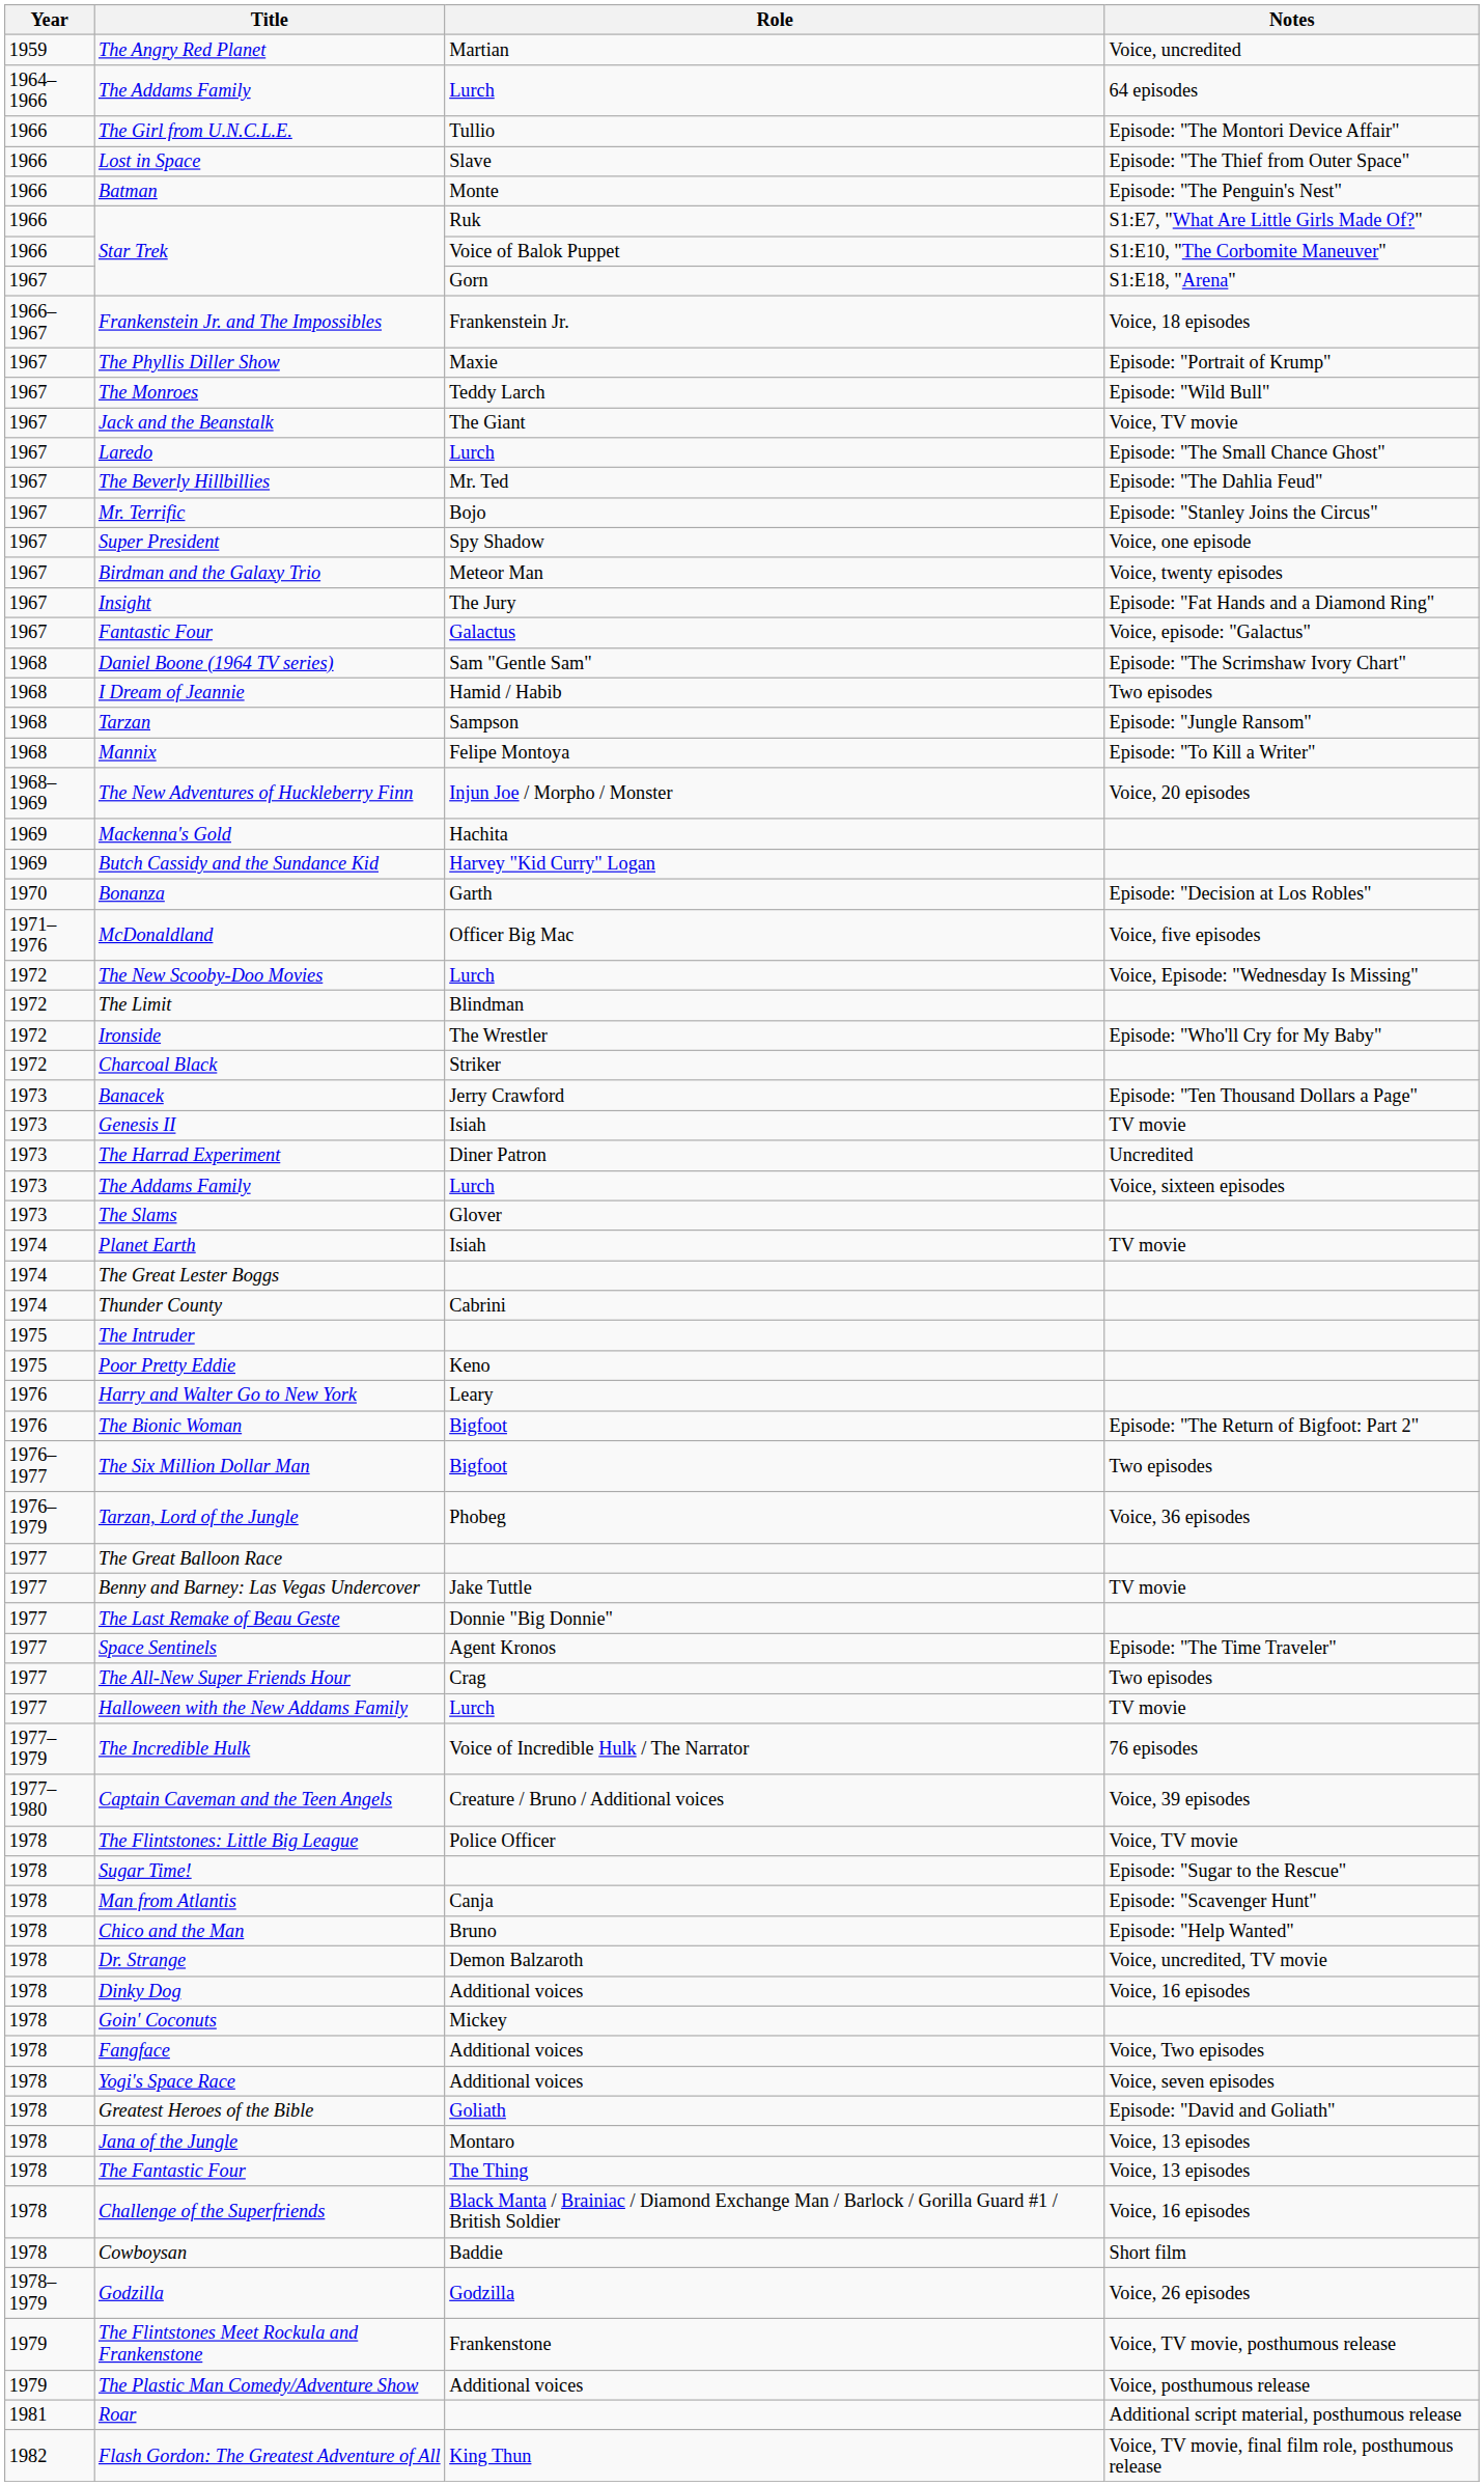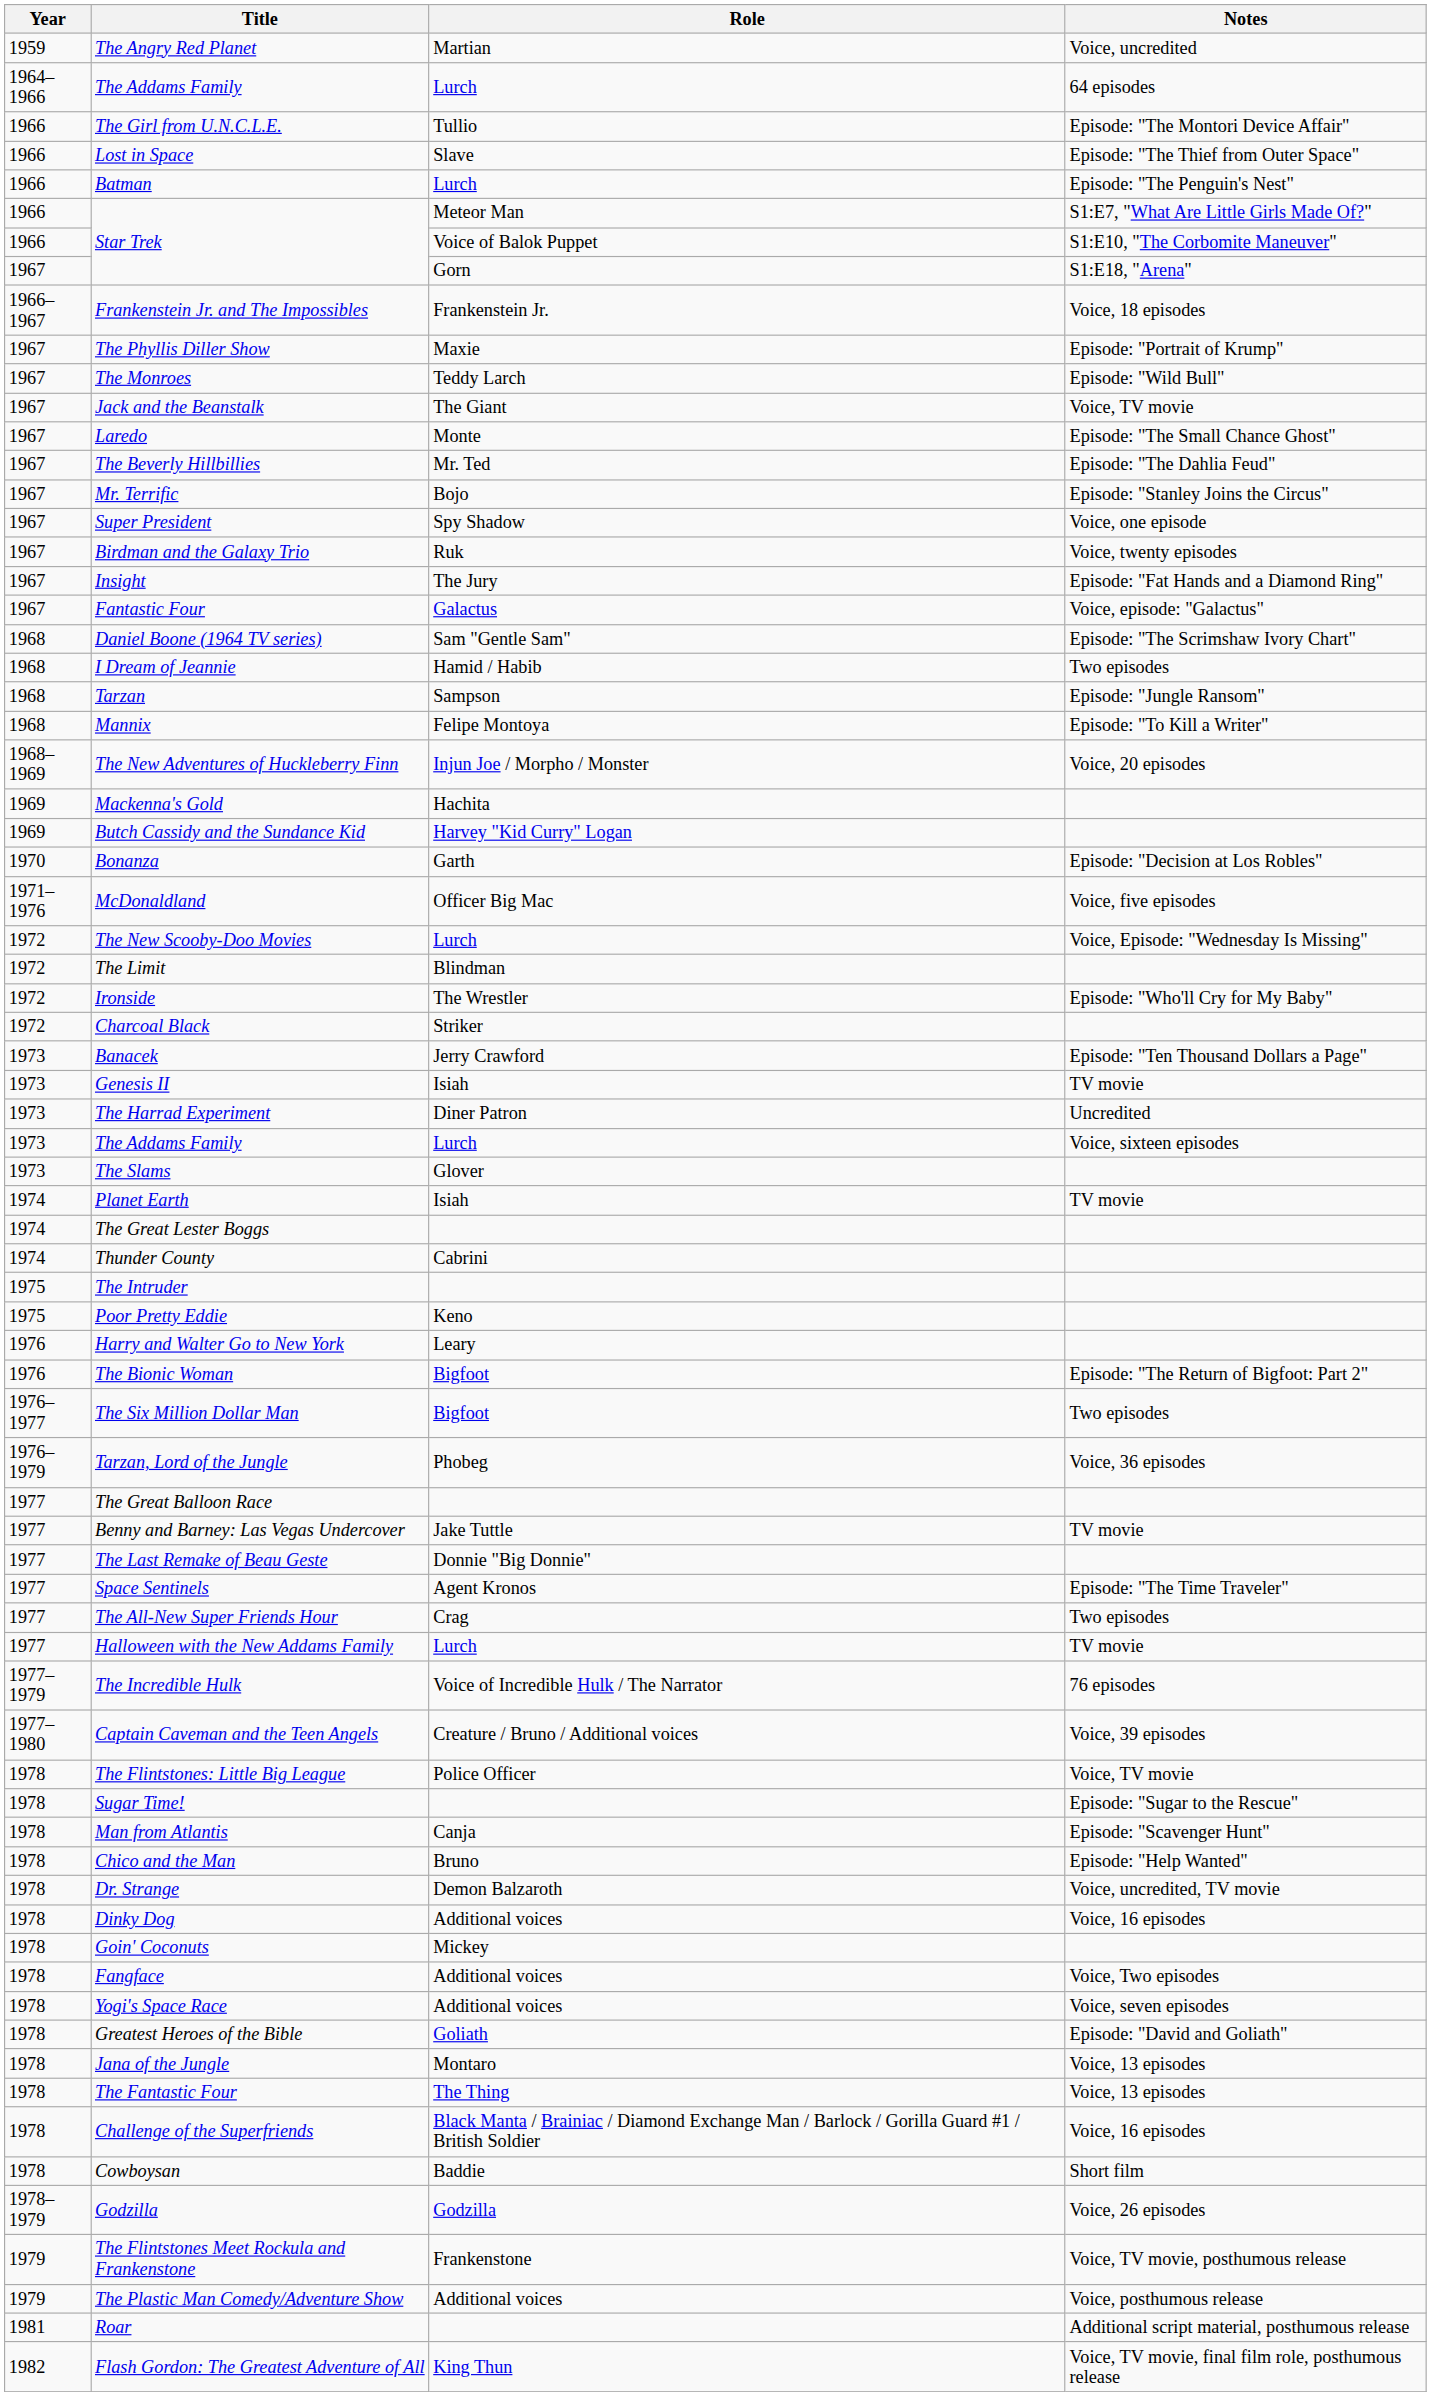 <table class="wikitable">
 <tr>
 <th>Year</th>
 <th>Title</th>
 <th>Role</th>
 <th class="unsortable">Notes</th>
 </tr>
 <tr>
 <td>1959</td>
 <td><em><a href='#'>The Angry Red Planet</a></em></td>
 <td>Martian</td>
 <td>Voice, uncredited</td>
 </tr>
 <tr>
 <td>1964–1966</td>
 <td><em><a href='#'>The Addams Family</a></em></td>
 <td><a href='#'>Lurch</a></td>
 <td>64 episodes</td>
 </tr>
 <tr>
 <td>1966</td>
 <td><em><a href='#'>The Girl from U.N.C.L.E.</a></em></td>
 <td>Tullio</td>
 <td>Episode: "The Montori Device Affair"</td>
 </tr>
 <tr>
 <td>1966</td>
 <td><em><a href='#'>Lost in Space</a></em></td>
 <td>Slave</td>
 <td>Episode: "The Thief from Outer Space"</td>
 </tr>
 <tr>
 <td>1966</td>
 <td><em><a href='#'>Batman</a></em></td>
-<td>Monte</td>
+<td><a href='#'>Lurch</a></td>
 <td>Episode: "The Penguin's Nest"</td>
 </tr>
 <tr>
 <td>1966</td>
 <td rowspan=3><em><a href='#'>Star Trek</a></em></td>
-<td>Ruk</td>
+<td>Meteor Man</td>
 <td>S1:E7, "<a href='#'>What Are Little Girls Made Of?</a>"</td>
 </tr>
 <tr>
 <td>1966</td>
 <td>Voice of Balok Puppet</td>
 <td>S1:E10, "<a href='#'>The Corbomite Maneuver</a>"</td>
 </tr>
 <tr>
 <td>1967</td>
 <td>Gorn</td>
 <td>S1:E18, "<a href='#'>Arena</a>"</td>
 </tr>
 <tr>
 <td>1966–1967</td>
 <td><em><a href='#'>Frankenstein Jr. and The Impossibles</a></em></td>
 <td>Frankenstein Jr.</td>
 <td>Voice, 18 episodes</td>
 </tr>
 <tr>
 <td>1967</td>
 <td><em><a href='#'>The Phyllis Diller Show</a></em></td>
 <td>Maxie</td>
 <td>Episode: "Portrait of Krump"</td>
 </tr>
 <tr>
 <td>1967</td>
 <td><em><a href='#'>The Monroes</a></em></td>
 <td>Teddy Larch</td>
 <td>Episode: "Wild Bull"</td>
 </tr>
 <tr>
 <td>1967</td>
 <td><em><a href='#'>Jack and the Beanstalk</a></em></td>
 <td>The Giant</td>
 <td>Voice, TV movie</td>
 </tr>
 <tr>
 <td>1967</td>
 <td><em><a href='#'>Laredo</a></em></td>
-<td><a href='#'>Lurch</a></td>
+<td>Monte</td>
 <td>Episode: "The Small Chance Ghost"</td>
 </tr>
 <tr>
 <td>1967</td>
 <td><em><a href='#'>The Beverly Hillbillies</a></em></td>
 <td>Mr. Ted</td>
 <td>Episode: "The Dahlia Feud"</td>
 </tr>
 <tr>
 <td>1967</td>
 <td><em><a href='#'>Mr. Terrific</a></em></td>
 <td>Bojo</td>
 <td>Episode: "Stanley Joins the Circus"</td>
 </tr>
 <tr>
 <td>1967</td>
 <td><em><a href='#'>Super President</a></em></td>
 <td>Spy Shadow</td>
 <td>Voice, one episode</td>
 </tr>
 <tr>
 <td>1967</td>
 <td><em><a href='#'>Birdman and the Galaxy Trio</a></em></td>
-<td>Meteor Man</td>
+<td>Ruk</td>
 <td>Voice, twenty episodes</td>
 </tr>
 <tr>
 <td>1967</td>
 <td><em><a href='#'>Insight</a></em></td>
 <td>The Jury</td>
 <td>Episode: "Fat Hands and a Diamond Ring"</td>
 </tr>
 <tr>
 <td>1967</td>
 <td><em><a href='#'>Fantastic Four</a></em></td>
 <td><a href='#'>Galactus</a></td>
 <td>Voice, episode: "Galactus"</td>
 </tr>
 <tr>
 <td>1968</td>
 <td><em><a href='#'>Daniel Boone (1964 TV series)</a></em></td>
 <td>Sam "Gentle Sam"</td>
 <td>Episode: "The Scrimshaw Ivory Chart"</td>
 </tr>
 <tr>
 <td>1968</td>
 <td><em><a href='#'>I Dream of Jeannie</a></em></td>
 <td>Hamid / Habib</td>
 <td>Two episodes</td>
 </tr>
 <tr>
 <td>1968</td>
 <td><em><a href='#'>Tarzan</a></em></td>
 <td>Sampson</td>
 <td>Episode: "Jungle Ransom"</td>
 </tr>
 <tr>
 <td>1968</td>
 <td><em><a href='#'>Mannix</a></em></td>
 <td>Felipe Montoya</td>
 <td>Episode: "To Kill a Writer"</td>
 </tr>
 <tr>
 <td>1968–1969</td>
 <td><em><a href='#'>The New Adventures of Huckleberry Finn</a></em></td>
 <td><a href='#'>Injun Joe</a> / Morpho / Monster</td>
 <td>Voice, 20 episodes</td>
 </tr>
 <tr>
 <td>1969</td>
 <td><em><a href='#'>Mackenna's Gold</a></em></td>
 <td>Hachita</td>
 <td></td>
 </tr>
 <tr>
 <td>1969</td>
 <td><em><a href='#'>Butch Cassidy and the Sundance Kid</a></em></td>
 <td><a href='#'>Harvey "Kid Curry" Logan</a></td>
 <td></td>
 </tr>
 <tr>
 <td>1970</td>
 <td><em><a href='#'>Bonanza</a></em></td>
 <td>Garth</td>
 <td>Episode: "Decision at Los Robles"</td>
 </tr>
 <tr>
 <td>1971–1976</td>
 <td><em><a href='#'>McDonaldland</a></em></td>
 <td>Officer Big Mac</td>
 <td>Voice, five episodes</td>
 </tr>
 <tr>
 <td>1972</td>
 <td><em><a href='#'>The New Scooby-Doo Movies</a></em></td>
 <td><a href='#'>Lurch</a></td>
 <td>Voice, Episode: "Wednesday Is Missing"</td>
 </tr>
 <tr>
 <td>1972</td>
 <td><em>The Limit</em></td>
 <td>Blindman</td>
 <td></td>
 </tr>
 <tr>
 <td>1972</td>
 <td><em><a href='#'>Ironside</a></em></td>
 <td>The Wrestler</td>
 <td>Episode: "Who'll Cry for My Baby"</td>
 </tr>
 <tr>
 <td>1972</td>
 <td><em><a href='#'>Charcoal Black</a></em></td>
 <td>Striker</td>
 <td></td>
 </tr>
 <tr>
 <td>1973</td>
 <td><em><a href='#'>Banacek</a></em></td>
 <td>Jerry Crawford</td>
 <td>Episode: "Ten Thousand Dollars a Page"</td>
 </tr>
 <tr>
 <td>1973</td>
 <td><em><a href='#'>Genesis II</a></em></td>
 <td>Isiah</td>
 <td>TV movie</td>
 </tr>
 <tr>
 <td>1973</td>
 <td><em><a href='#'>The Harrad Experiment</a></em></td>
 <td>Diner Patron</td>
 <td>Uncredited</td>
 </tr>
 <tr>
 <td>1973</td>
 <td><em><a href='#'>The Addams Family</a></em></td>
 <td><a href='#'>Lurch</a></td>
 <td>Voice, sixteen episodes</td>
 </tr>
 <tr>
 <td>1973</td>
 <td><em><a href='#'>The Slams</a></em></td>
 <td>Glover</td>
 <td></td>
 </tr>
 <tr>
 <td>1974</td>
 <td><em><a href='#'>Planet Earth</a></em></td>
 <td>Isiah</td>
 <td>TV movie</td>
 </tr>
 <tr>
 <td>1974</td>
 <td><em>The Great Lester Boggs</em></td>
 <td></td>
 <td></td>
 </tr>
 <tr>
 <td>1974</td>
 <td><em>Thunder County</em></td>
 <td>Cabrini</td>
 <td></td>
 </tr>
 <tr>
 <td>1975</td>
 <td><em><a href='#'>The Intruder</a></em></td>
 <td></td>
 <td></td>
 </tr>
 <tr>
 <td>1975</td>
 <td><em><a href='#'>Poor Pretty Eddie</a></em></td>
 <td>Keno</td>
 <td></td>
 </tr>
 <tr>
 <td>1976</td>
 <td><em><a href='#'>Harry and Walter Go to New York</a></em></td>
 <td>Leary</td>
 <td></td>
 </tr>
 <tr>
 <td>1976</td>
 <td><em><a href='#'>The Bionic Woman</a></em></td>
 <td><a href='#'>Bigfoot</a></td>
 <td>Episode: "The Return of Bigfoot: Part 2"</td>
 </tr>
 <tr>
 <td>1976–1977</td>
 <td><em><a href='#'>The Six Million Dollar Man</a></em></td>
 <td><a href='#'>Bigfoot</a></td>
 <td>Two episodes</td>
 </tr>
 <tr>
 <td>1976–1979</td>
 <td><em><a href='#'>Tarzan, Lord of the Jungle</a></em></td>
 <td>Phobeg</td>
 <td>Voice, 36 episodes</td>
 </tr>
 <tr>
 <td>1977</td>
 <td><em>The Great Balloon Race</em></td>
 <td></td>
 <td></td>
 </tr>
 <tr>
 <td>1977</td>
 <td><em>Benny and Barney: Las Vegas Undercover</em></td>
 <td>Jake Tuttle</td>
 <td>TV movie</td>
 </tr>
 <tr>
 <td>1977</td>
 <td><em><a href='#'>The Last Remake of Beau Geste</a></em></td>
 <td>Donnie "Big Donnie"</td>
 <td></td>
 </tr>
 <tr>
 <td>1977</td>
 <td><em><a href='#'>Space Sentinels</a></em></td>
 <td>Agent Kronos</td>
 <td>Episode: "The Time Traveler"</td>
 </tr>
 <tr>
 <td>1977</td>
 <td><em><a href='#'>The All-New Super Friends Hour</a></em></td>
 <td>Crag</td>
 <td>Two episodes</td>
 </tr>
 <tr>
 <td>1977</td>
 <td><em><a href='#'>Halloween with the New Addams Family</a></em></td>
 <td><a href='#'>Lurch</a></td>
 <td>TV movie</td>
 </tr>
 <tr>
 <td>1977–1979</td>
 <td><em><a href='#'>The Incredible Hulk</a></em></td>
 <td>Voice of Incredible <a href='#'>Hulk</a> / The Narrator</td>
 <td>76 episodes</td>
 </tr>
 <tr>
 <td>1977–1980</td>
 <td><em><a href='#'>Captain Caveman and the Teen Angels</a></em></td>
 <td>Creature / Bruno / Additional voices</td>
 <td>Voice, 39 episodes</td>
 </tr>
 <tr>
 <td>1978</td>
 <td><em><a href='#'>The Flintstones: Little Big League</a></em></td>
 <td>Police Officer</td>
 <td>Voice, TV movie</td>
 </tr>
 <tr>
 <td>1978</td>
 <td><em><a href='#'>Sugar Time!</a></em></td>
 <td></td>
 <td>Episode: "Sugar to the Rescue"</td>
 </tr>
 <tr>
 <td>1978</td>
 <td><em><a href='#'>Man from Atlantis</a></em></td>
 <td>Canja</td>
 <td>Episode: "Scavenger Hunt"</td>
 </tr>
 <tr>
 <td>1978</td>
 <td><em><a href='#'>Chico and the Man</a></em></td>
 <td>Bruno</td>
 <td>Episode: "Help Wanted"</td>
 </tr>
 <tr>
 <td>1978</td>
 <td><em><a href='#'>Dr. Strange</a></em></td>
 <td>Demon Balzaroth</td>
 <td>Voice, uncredited, TV movie</td>
 </tr>
 <tr>
 <td>1978</td>
 <td><em><a href='#'>Dinky Dog</a></em></td>
 <td>Additional voices</td>
 <td>Voice, 16 episodes</td>
 </tr>
 <tr>
 <td>1978</td>
 <td><em><a href='#'>Goin' Coconuts</a></em></td>
 <td>Mickey</td>
 <td></td>
 </tr>
 <tr>
 <td>1978</td>
 <td><em><a href='#'>Fangface</a></em></td>
 <td>Additional voices</td>
 <td>Voice, Two episodes</td>
 </tr>
 <tr>
 <td>1978</td>
 <td><em><a href='#'>Yogi's Space Race</a></em></td>
 <td>Additional voices</td>
 <td>Voice, seven episodes</td>
 </tr>
 <tr>
 <td>1978</td>
 <td><em>Greatest Heroes of the Bible</em></td>
 <td><a href='#'>Goliath</a></td>
 <td>Episode: "David and Goliath"</td>
 </tr>
 <tr>
 <td>1978</td>
 <td><em><a href='#'>Jana of the Jungle</a></em></td>
 <td>Montaro</td>
 <td>Voice, 13 episodes</td>
 </tr>
 <tr>
 <td>1978</td>
 <td><em><a href='#'>The Fantastic Four</a></em></td>
 <td><a href='#'>The Thing</a></td>
 <td>Voice, 13 episodes</td>
 </tr>
 <tr>
 <td>1978</td>
 <td><em><a href='#'>Challenge of the Superfriends</a></em></td>
 <td><a href='#'>Black Manta</a> / <a href='#'>Brainiac</a> / Diamond Exchange Man / Barlock / Gorilla Guard #1 / British Soldier</td>
 <td>Voice, 16 episodes</td>
 </tr>
 <tr>
 <td>1978</td>
 <td><em>Cowboysan</em></td>
 <td>Baddie</td>
 <td>Short film</td>
 </tr>
 <tr>
 <td>1978–1979</td>
 <td><em><a href='#'>Godzilla</a></em></td>
 <td><a href='#'>Godzilla</a></td>
 <td>Voice, 26 episodes</td>
 </tr>
 <tr>
 <td>1979</td>
 <td><em><a href='#'>The Flintstones Meet Rockula and Frankenstone</a></em></td>
 <td>Frankenstone</td>
 <td>Voice, TV movie, posthumous release</td>
 </tr>
 <tr>
 <td>1979</td>
 <td><em><a href='#'>The Plastic Man Comedy/Adventure Show</a></em></td>
 <td>Additional voices</td>
 <td>Voice, posthumous release</td>
 </tr>
 <tr>
 <td>1981</td>
 <td><em><a href='#'>Roar</a></em></td>
 <td></td>
 <td>Additional script material, posthumous release</td>
 </tr>
 <tr>
 <td>1982</td>
 <td><em><a href='#'>Flash Gordon: The Greatest Adventure of All</a></em></td>
 <td><a href='#'>King Thun</a></td>
 <td>Voice, TV movie, final film role, posthumous release</td>
 </tr>
 </table>
